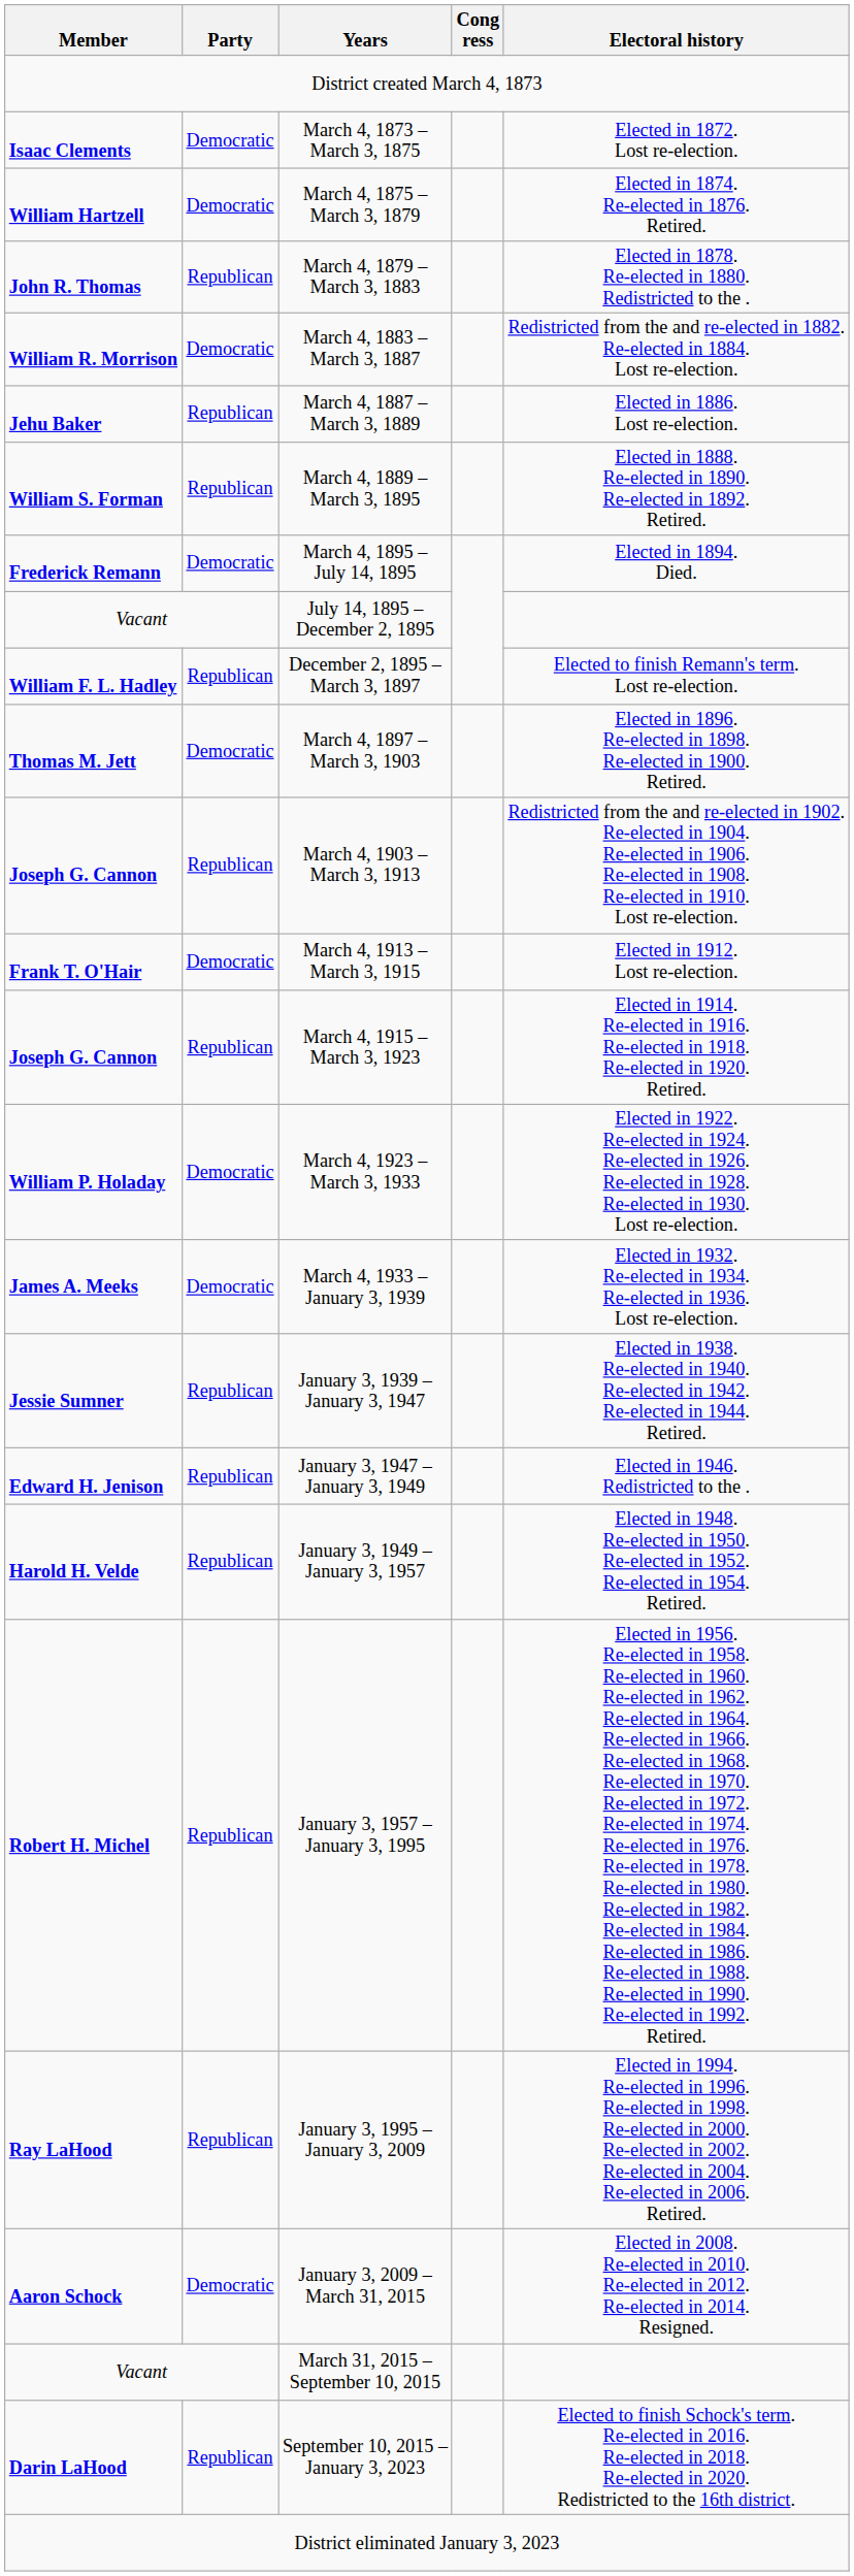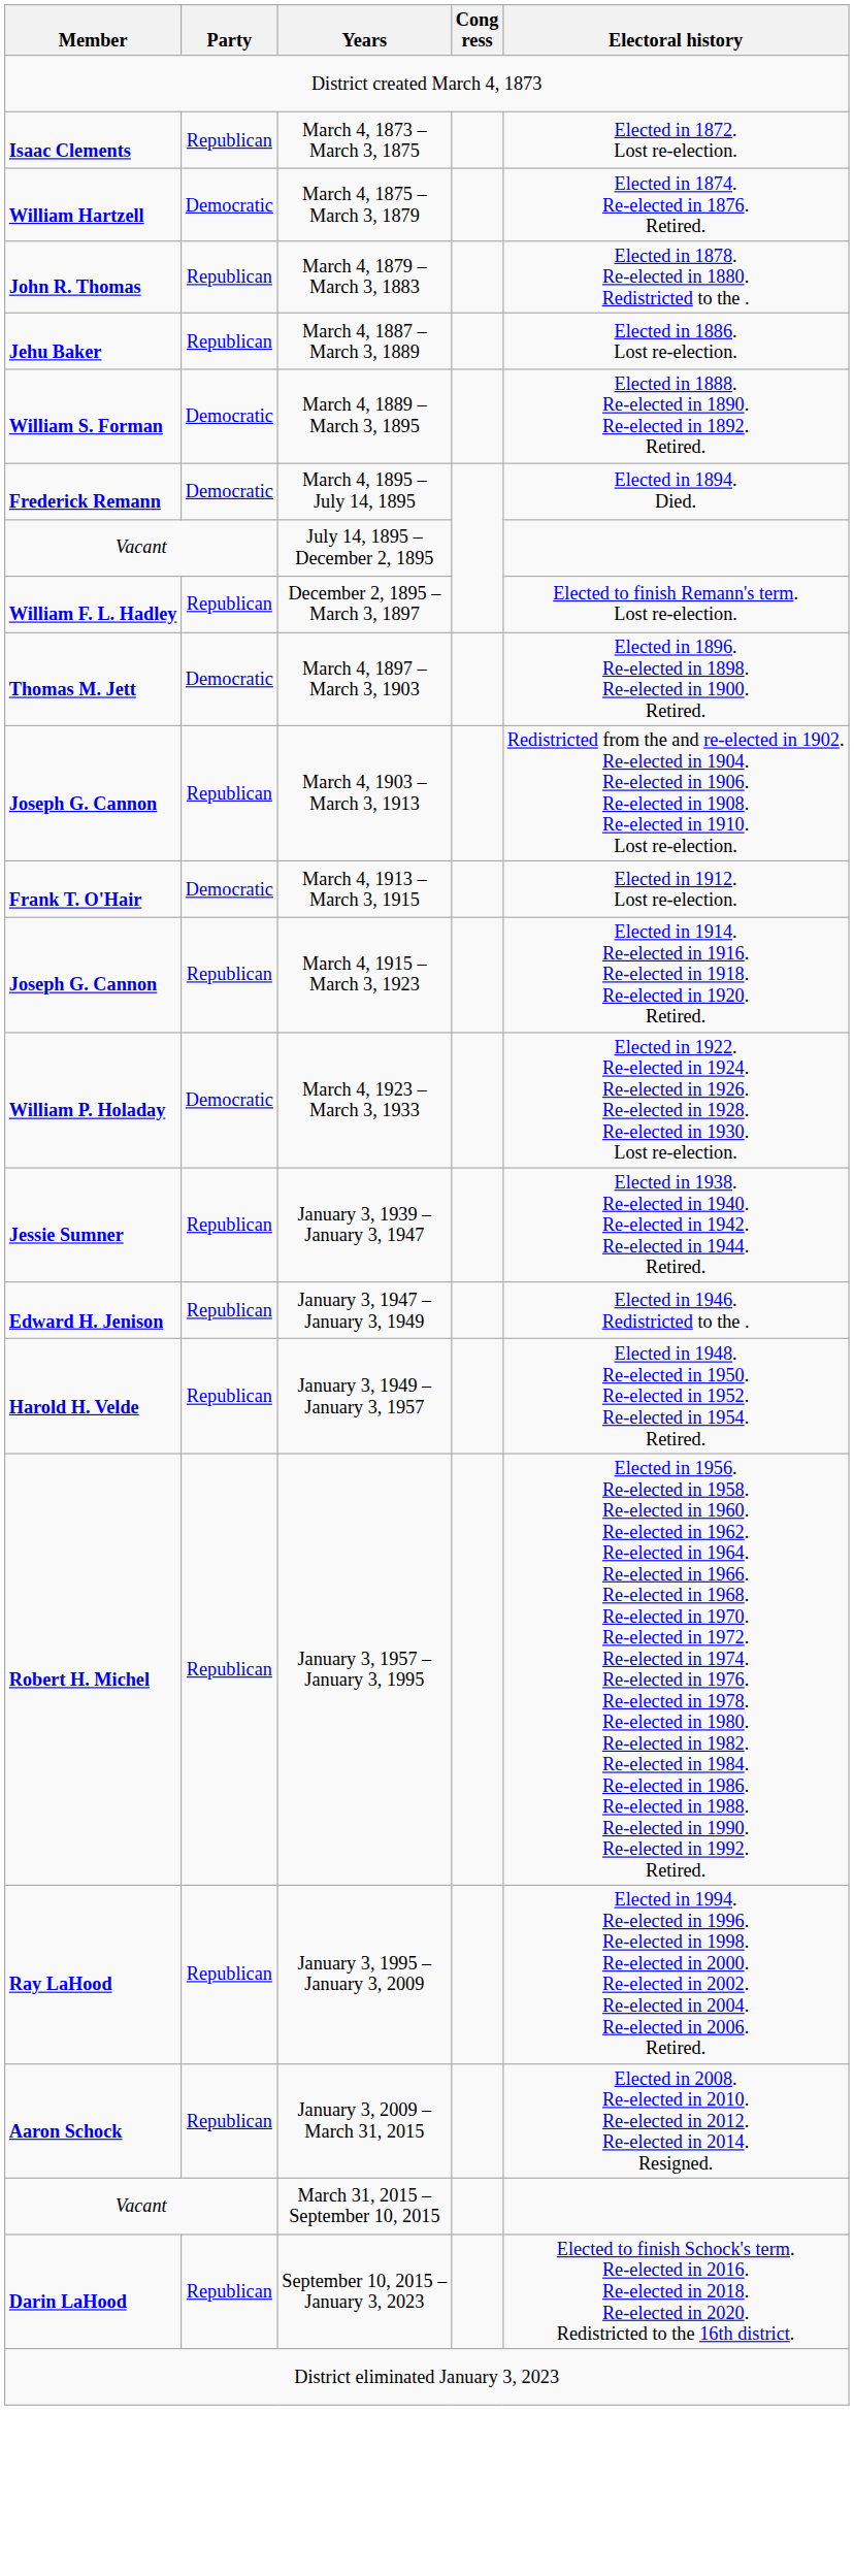 <table class=wikitable style="text-align:center">
 <tr valign=bottom>
 <th>Member</th>
 <th>Party</th>
 <th>Years</th>
 <th>Cong<br>ress</th>
 <th>Electoral history</th>
 </tr>
 <tr style="height:3em">
 <td colspan=5>District created March 4, 1873</td>
 </tr>
 <tr style="height:3em">
 <td align=left><br><strong><a href='#'>Isaac Clements</a></strong><br></td>
-<td><a href='#'>Democratic</a></td>
+<td><a href='#'>Republican</a></td>
 <td nowrap>March 4, 1873 –<br>March 3, 1875</td>
 <td></td>
 <td><a href='#'>Elected in 1872</a>.<br>Lost re-election.</td>
 </tr>
 <tr style="height:3em">
 <td align=left><br><strong><a href='#'>William Hartzell</a></strong><br></td>
 <td><a href='#'>Democratic</a></td>
 <td nowrap>March 4, 1875 –<br>March 3, 1879</td>
 <td></td>
 <td><a href='#'>Elected in 1874</a>.<br><a href='#'>Re-elected in 1876</a>.<br>Retired.</td>
 </tr>
 <tr style="height:3em">
 <td align=left><br> <strong><a href='#'>John R. Thomas</a></strong><br></td>
 <td><a href='#'>Republican</a></td>
 <td nowrap>March 4, 1879 –<br>March 3, 1883</td>
 <td></td>
 <td><a href='#'>Elected in 1878</a>.<br><a href='#'>Re-elected in 1880</a>.<br><a href='#'>Redistricted</a> to the .</td>
 </tr>
 <tr style="height:3em">
-<td align=left><br><strong><a href='#'>William R. Morrison</a></strong><br></td>
-<td><a href='#'>Democratic</a></td>
-<td nowrap>March 4, 1883 –<br>March 3, 1887</td>
-<td></td>
-<td><a href='#'>Redistricted</a> from the  and <a href='#'>re-elected in 1882</a>.<br><a href='#'>Re-elected in 1884</a>.<br>Lost re-election.</td>
-</tr>
-<tr style="height:3em">
 <td align=left><br><strong><a href='#'>Jehu Baker</a></strong><br></td>
 <td><a href='#'>Republican</a></td>
 <td nowrap>March 4, 1887 –<br>March 3, 1889</td>
 <td></td>
 <td><a href='#'>Elected in 1886</a>.<br>Lost re-election.</td>
 </tr>
 <tr style="height:3em">
 <td align=left><br><strong><a href='#'>William S. Forman</a></strong><br></td>
-<td><a href='#'>Republican</a></td>
+<td><a href='#'>Democratic</a></td>
 <td nowrap>March 4, 1889 –<br>March 3, 1895</td>
 <td></td>
 <td><a href='#'>Elected in 1888</a>.<br><a href='#'>Re-elected in 1890</a>.<br><a href='#'>Re-elected in 1892</a>.<br>Retired.</td>
 </tr>
 <tr style="height:3em">
 <td align=left><br><strong><a href='#'>Frederick Remann</a></strong><br></td>
 <td><a href='#'>Democratic</a></td>
 <td nowrap>March 4, 1895 –<br>July 14, 1895</td>
 <td rowspan=3></td>
 <td><a href='#'>Elected in 1894</a>.<br>Died.</td>
 </tr>
 <tr style="height:3em">
 <td colspan=2><em>Vacant</em></td>
 <td nowrap>July 14, 1895 –<br>December 2, 1895</td>
 <td></td>
 </tr>
 <tr style="height:3em">
 <td align=left><br><strong><a href='#'>William F. L. Hadley</a></strong><br></td>
 <td><a href='#'>Republican</a></td>
 <td nowrap>December 2, 1895 –<br>March 3, 1897</td>
 <td><a href='#'>Elected to finish Remann's term</a>.<br>Lost re-election.</td>
 </tr>
 <tr style="height:3em">
 <td align=left><br><strong><a href='#'>Thomas M. Jett</a></strong><br></td>
 <td><a href='#'>Democratic</a></td>
 <td nowrap>March 4, 1897 –<br>March 3, 1903</td>
 <td></td>
 <td><a href='#'>Elected in 1896</a>.<br><a href='#'>Re-elected in 1898</a>.<br><a href='#'>Re-elected in 1900</a>.<br>Retired.</td>
 </tr>
 <tr style="height:3em">
 <td align=left><br><strong><a href='#'>Joseph G. Cannon</a></strong><br></td>
 <td><a href='#'>Republican</a></td>
 <td nowrap>March 4, 1903 –<br>March 3, 1913</td>
 <td></td>
 <td><a href='#'>Redistricted</a> from the  and <a href='#'>re-elected in 1902</a>.<br><a href='#'>Re-elected in 1904</a>.<br><a href='#'>Re-elected in 1906</a>.<br><a href='#'>Re-elected in 1908</a>.<br><a href='#'>Re-elected in 1910</a>.<br>Lost re-election.</td>
 </tr>
 <tr style="height:3em">
 <td align=left><br><strong><a href='#'>Frank T. O'Hair</a></strong><br></td>
 <td><a href='#'>Democratic</a></td>
 <td nowrap>March 4, 1913 –<br>March 3, 1915</td>
 <td></td>
 <td><a href='#'>Elected in 1912</a>.<br>Lost re-election.</td>
 </tr>
 <tr style="height:3em">
 <td align=left><br><strong><a href='#'>Joseph G. Cannon</a></strong><br></td>
 <td><a href='#'>Republican</a></td>
 <td nowrap>March 4, 1915 –<br>March 3, 1923</td>
 <td></td>
 <td><a href='#'>Elected in 1914</a>.<br><a href='#'>Re-elected in 1916</a>.<br><a href='#'>Re-elected in 1918</a>.<br><a href='#'>Re-elected in 1920</a>.<br>Retired.</td>
 </tr>
 <tr style="height:3em">
 <td align=left><br><strong><a href='#'>William P. Holaday</a></strong><br></td>
 <td><a href='#'>Democratic</a></td>
 <td nowrap>March 4, 1923 –<br>March 3, 1933</td>
 <td></td>
 <td><a href='#'>Elected in 1922</a>.<br><a href='#'>Re-elected in 1924</a>.<br><a href='#'>Re-elected in 1926</a>.<br><a href='#'>Re-elected in 1928</a>.<br><a href='#'>Re-elected in 1930</a>.<br>Lost re-election.</td>
 </tr>
 <tr style="height:3em">
-<td align=left><strong><a href='#'>James A. Meeks</a></strong><br></td>
-<td><a href='#'>Democratic</a></td>
-<td nowrap>March 4, 1933 –<br>January 3, 1939</td>
-<td></td>
-<td><a href='#'>Elected in 1932</a>.<br><a href='#'>Re-elected in 1934</a>.<br><a href='#'>Re-elected in 1936</a>.<br>Lost re-election.</td>
-</tr>
-<tr style="height:3em">
 <td align=left><br><strong><a href='#'>Jessie Sumner</a></strong><br></td>
 <td><a href='#'>Republican</a></td>
 <td nowrap>January 3, 1939 –<br>January 3, 1947</td>
 <td></td>
 <td><a href='#'>Elected in 1938</a>.<br><a href='#'>Re-elected in 1940</a>.<br><a href='#'>Re-elected in 1942</a>.<br><a href='#'>Re-elected in 1944</a>.<br>Retired.</td>
 </tr>
 <tr style="height:3em">
 <td align=left><br><strong><a href='#'>Edward H. Jenison</a></strong><br></td>
 <td><a href='#'>Republican</a></td>
 <td nowrap>January 3, 1947 –<br>January 3, 1949</td>
 <td></td>
 <td><a href='#'>Elected in 1946</a>.<br><a href='#'>Redistricted</a> to the .</td>
 </tr>
 <tr style="height:3em">
 <td align=left><br><strong><a href='#'>Harold H. Velde</a></strong><br></td>
 <td><a href='#'>Republican</a></td>
 <td nowrap>January 3, 1949 –<br>January 3, 1957</td>
 <td></td>
 <td><a href='#'>Elected in 1948</a>.<br><a href='#'>Re-elected in 1950</a>.<br><a href='#'>Re-elected in 1952</a>.<br><a href='#'>Re-elected in 1954</a>.<br>Retired.</td>
 </tr>
 <tr style="height:3em">
 <td align=left><br><strong><a href='#'>Robert H. Michel</a></strong><br></td>
 <td><a href='#'>Republican</a></td>
 <td nowrap>January 3, 1957 –<br>January 3, 1995</td>
 <td></td>
 <td><a href='#'>Elected in 1956</a>.<br><a href='#'>Re-elected in 1958</a>.<br><a href='#'>Re-elected in 1960</a>.<br><a href='#'>Re-elected in 1962</a>.<br><a href='#'>Re-elected in 1964</a>.<br><a href='#'>Re-elected in 1966</a>.<br><a href='#'>Re-elected in 1968</a>.<br><a href='#'>Re-elected in 1970</a>.<br><a href='#'>Re-elected in 1972</a>.<br><a href='#'>Re-elected in 1974</a>.<br><a href='#'>Re-elected in 1976</a>.<br><a href='#'>Re-elected in 1978</a>.<br><a href='#'>Re-elected in 1980</a>.<br><a href='#'>Re-elected in 1982</a>.<br><a href='#'>Re-elected in 1984</a>.<br><a href='#'>Re-elected in 1986</a>.<br><a href='#'>Re-elected in 1988</a>.<br><a href='#'>Re-elected in 1990</a>.<br><a href='#'>Re-elected in 1992</a>.<br>Retired.</td>
 </tr>
 <tr style="height:3em">
 <td align=left><br><strong><a href='#'>Ray LaHood</a></strong><br></td>
 <td><a href='#'>Republican</a></td>
 <td nowrap>January 3, 1995 –<br>January 3, 2009</td>
 <td></td>
 <td><a href='#'>Elected in 1994</a>.<br><a href='#'>Re-elected in 1996</a>.<br><a href='#'>Re-elected in 1998</a>.<br><a href='#'>Re-elected in 2000</a>.<br><a href='#'>Re-elected in 2002</a>.<br><a href='#'>Re-elected in 2004</a>.<br><a href='#'>Re-elected in 2006</a>.<br>Retired.</td>
 </tr>
 <tr style="height:3em">
 <td align=left><br><strong><a href='#'>Aaron Schock</a></strong><br></td>
-<td><a href='#'>Democratic</a></td>
+<td><a href='#'>Republican</a></td>
 <td nowrap>January 3, 2009 –<br>March 31, 2015</td>
 <td></td>
 <td><a href='#'>Elected in 2008</a>.<br><a href='#'>Re-elected in 2010</a>.<br><a href='#'>Re-elected in 2012</a>.<br><a href='#'>Re-elected in 2014</a>.<br>Resigned.</td>
 </tr>
 <tr style="height:3em">
 <td colspan=2><em>Vacant</em></td>
 <td nowrap>March 31, 2015 –<br>September 10, 2015</td>
 <td></td>
 <td></td>
 </tr>
 <tr style="height:3em">
 <td align=left><br><strong><a href='#'>Darin LaHood</a></strong><br></td>
 <td><a href='#'>Republican</a></td>
 <td nowrap>September 10, 2015 –<br>January 3, 2023</td>
 <td></td>
 <td><a href='#'>Elected to finish Schock's term</a>.<br><a href='#'>Re-elected in 2016</a>.<br><a href='#'>Re-elected in 2018</a>.<br><a href='#'>Re-elected in 2020</a>.<br>Redistricted to the <a href='#'>16th district</a>.</td>
 </tr>
 <tr style="height:3em">
 <td colspan=5>District eliminated January 3, 2023</td>
 </tr>
 </table>
